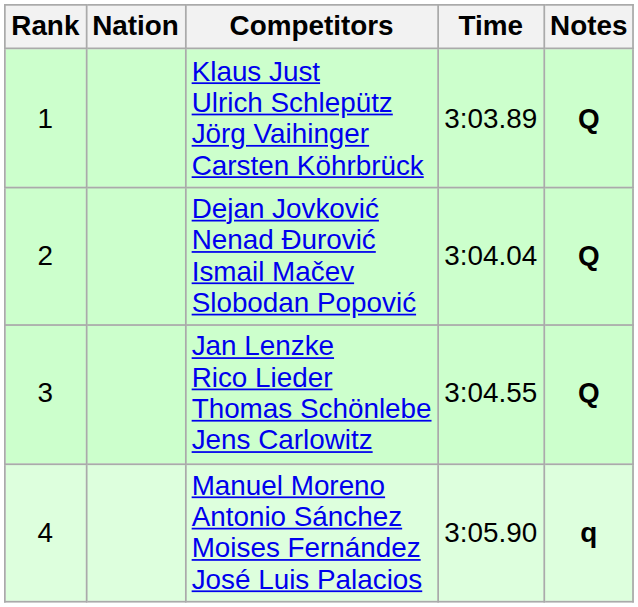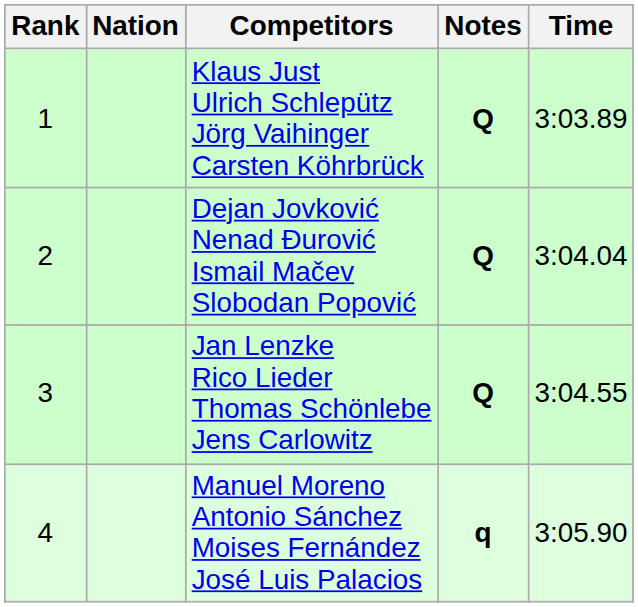 <table class="wikitable sortable" style="text-align:center">
 <tr>
 <th>Rank</th>
 <th>Nation</th>
 <th>Competitors</th>
+<th>Notes</th>
 <th>Time</th>
-<th>Notes</th>
 </tr>
 <tr bgcolor=ccffcc>
 <td>1</td>
 <td align=left></td>
 <td align=left><a href='#'>Klaus Just</a><br><a href='#'>Ulrich Schlepütz</a><br><a href='#'>Jörg Vaihinger</a><br><a href='#'>Carsten Köhrbrück</a></td>
+<td><strong>Q</strong></td>
 <td>3:03.89</td>
-<td><strong>Q</strong></td>
 </tr>
 <tr bgcolor=ccffcc>
 <td>2</td>
 <td align=left></td>
 <td align=left><a href='#'>Dejan Jovković</a><br><a href='#'>Nenad Đurović</a><br><a href='#'>Ismail Mačev</a><br><a href='#'>Slobodan Popović</a></td>
+<td><strong>Q</strong></td>
 <td>3:04.04</td>
-<td><strong>Q</strong></td>
 </tr>
 <tr bgcolor=ccffcc>
 <td>3</td>
 <td align=left></td>
 <td align=left><a href='#'>Jan Lenzke</a><br><a href='#'>Rico Lieder</a><br><a href='#'>Thomas Schönlebe</a><br><a href='#'>Jens Carlowitz</a></td>
+<td><strong>Q</strong></td>
 <td>3:04.55</td>
-<td><strong>Q</strong></td>
 </tr>
 <tr bgcolor=ddffdd>
 <td>4</td>
 <td align=left></td>
 <td align=left><a href='#'>Manuel Moreno</a><br><a href='#'>Antonio Sánchez</a><br><a href='#'>Moises Fernández</a><br><a href='#'>José Luis Palacios</a></td>
+<td><strong>q</strong></td>
 <td>3:05.90</td>
-<td><strong>q</strong></td>
 </tr>
 </table>
